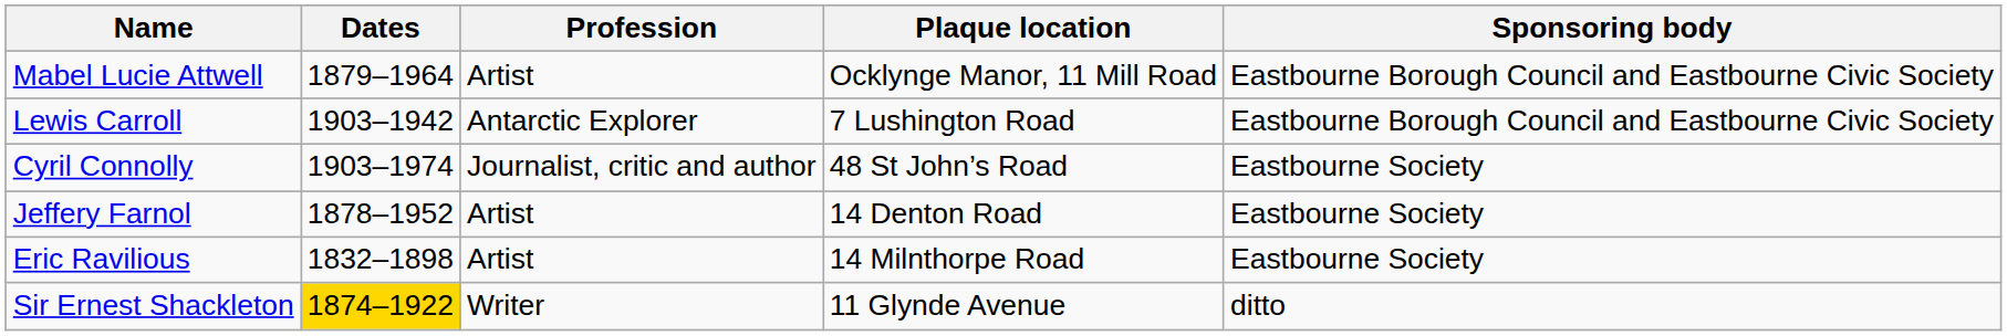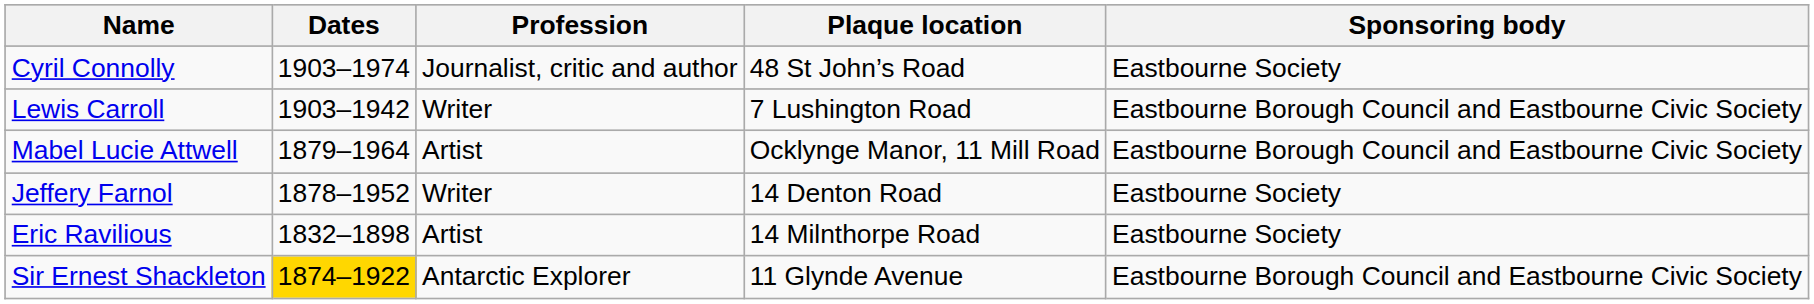 <table class=wikitable style="margin: 1em auto;">
 <tr>
 <th>Name</th>
 <th>Dates</th>
 <th>Profession</th>
 <th>Plaque location</th>
 <th>Sponsoring body</th>
 </tr>
 <tr>
+<td><a href='#'>Cyril Connolly</a></td>
+<td>1903–1974</td>
+<td>Journalist, critic and author</td>
+<td>48 St John’s Road</td>
+<td>Eastbourne Society</td>
+</tr>
+<tr>
+<td><a href='#'>Lewis Carroll</a></td>
+<td>1903–1942</td>
+<td>Writer</td>
+<td>7 Lushington Road</td>
+<td>Eastbourne Borough Council and Eastbourne Civic Society</td>
+</tr>
+<tr>
 <td><a href='#'>Mabel Lucie Attwell</a></td>
 <td>1879–1964</td>
 <td>Artist</td>
 <td>Ocklynge Manor, 11 Mill Road</td>
 <td>Eastbourne Borough Council and Eastbourne Civic Society</td>
 </tr>
 <tr>
-<td><a href='#'>Lewis Carroll</a></td>
-<td>1903–1942</td>
-<td>Antarctic Explorer</td>
-<td>7 Lushington Road</td>
-<td>Eastbourne Borough Council and Eastbourne Civic Society</td>
-</tr>
-<tr>
-<td><a href='#'>Cyril Connolly</a></td>
-<td>1903–1974</td>
-<td>Journalist, critic and author</td>
-<td>48 St John’s Road</td>
-<td>Eastbourne Society</td>
-</tr>
-<tr>
 <td><a href='#'>Jeffery Farnol</a></td>
 <td>1878–1952</td>
-<td>Artist</td>
+<td>Writer</td>
 <td>14 Denton Road</td>
 <td>Eastbourne Society</td>
 </tr>
 <tr>
 <td><a href='#'>Eric Ravilious</a></td>
 <td>1832–1898</td>
 <td>Artist</td>
 <td>14 Milnthorpe Road</td>
 <td>Eastbourne Society</td>
 </tr>
 <tr>
 <td><a href='#'>Sir Ernest Shackleton</a></td>
 <td style="background: gold;">1874–1922</td>
-<td>Writer</td>
+<td>Antarctic Explorer</td>
 <td>11 Glynde Avenue</td>
-<td>ditto</td>
+<td>Eastbourne Borough Council and Eastbourne Civic Society</td>
 </tr>
 </table>
